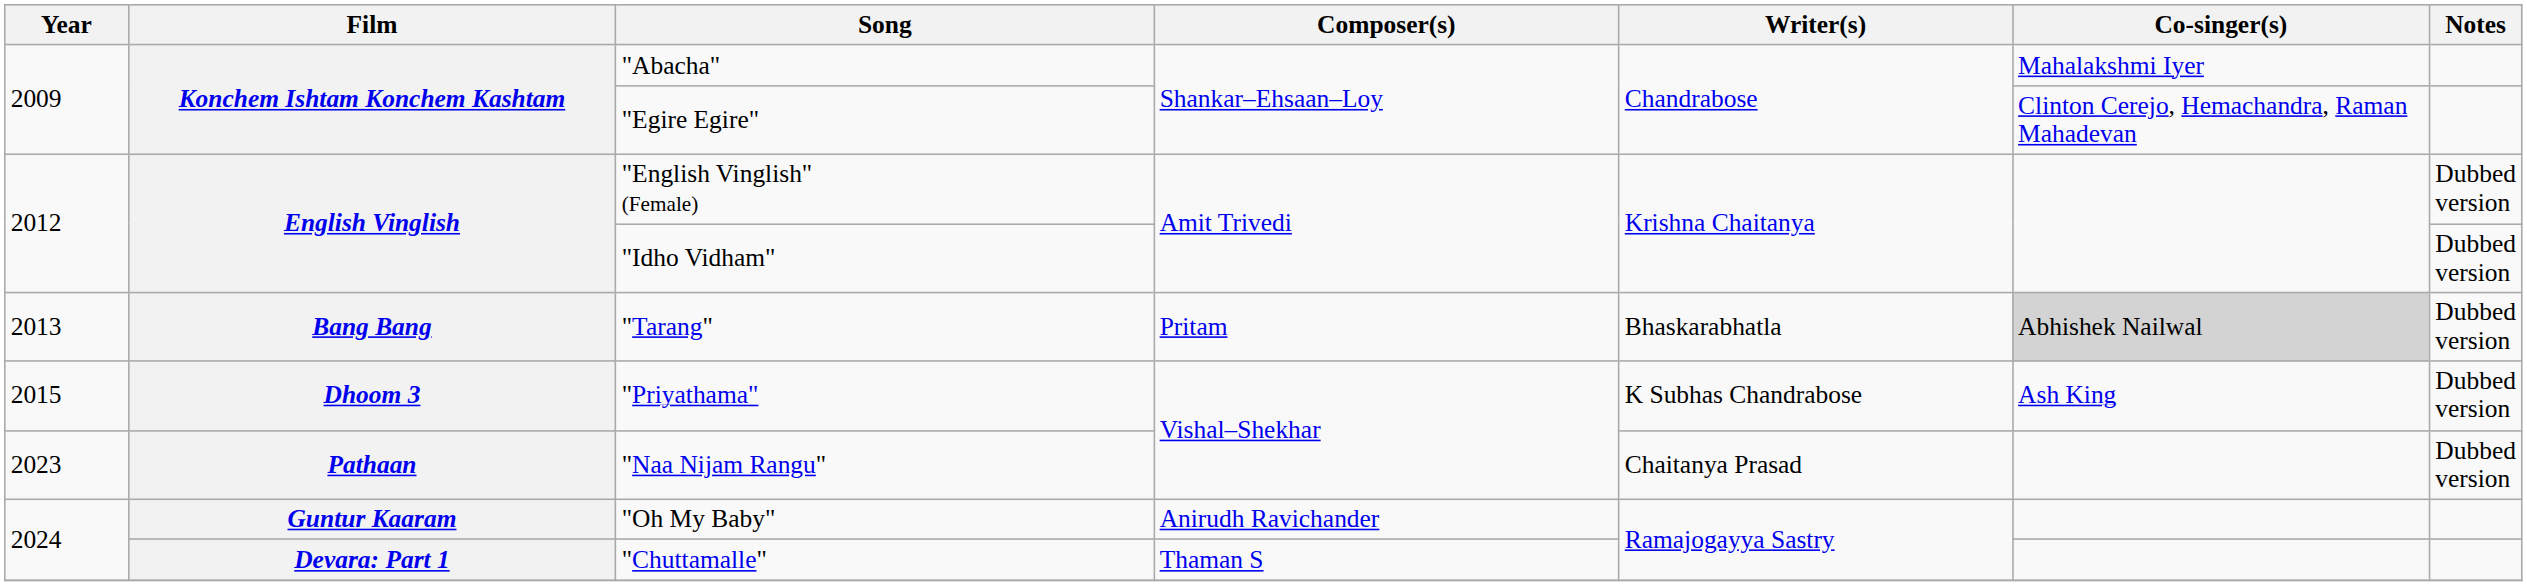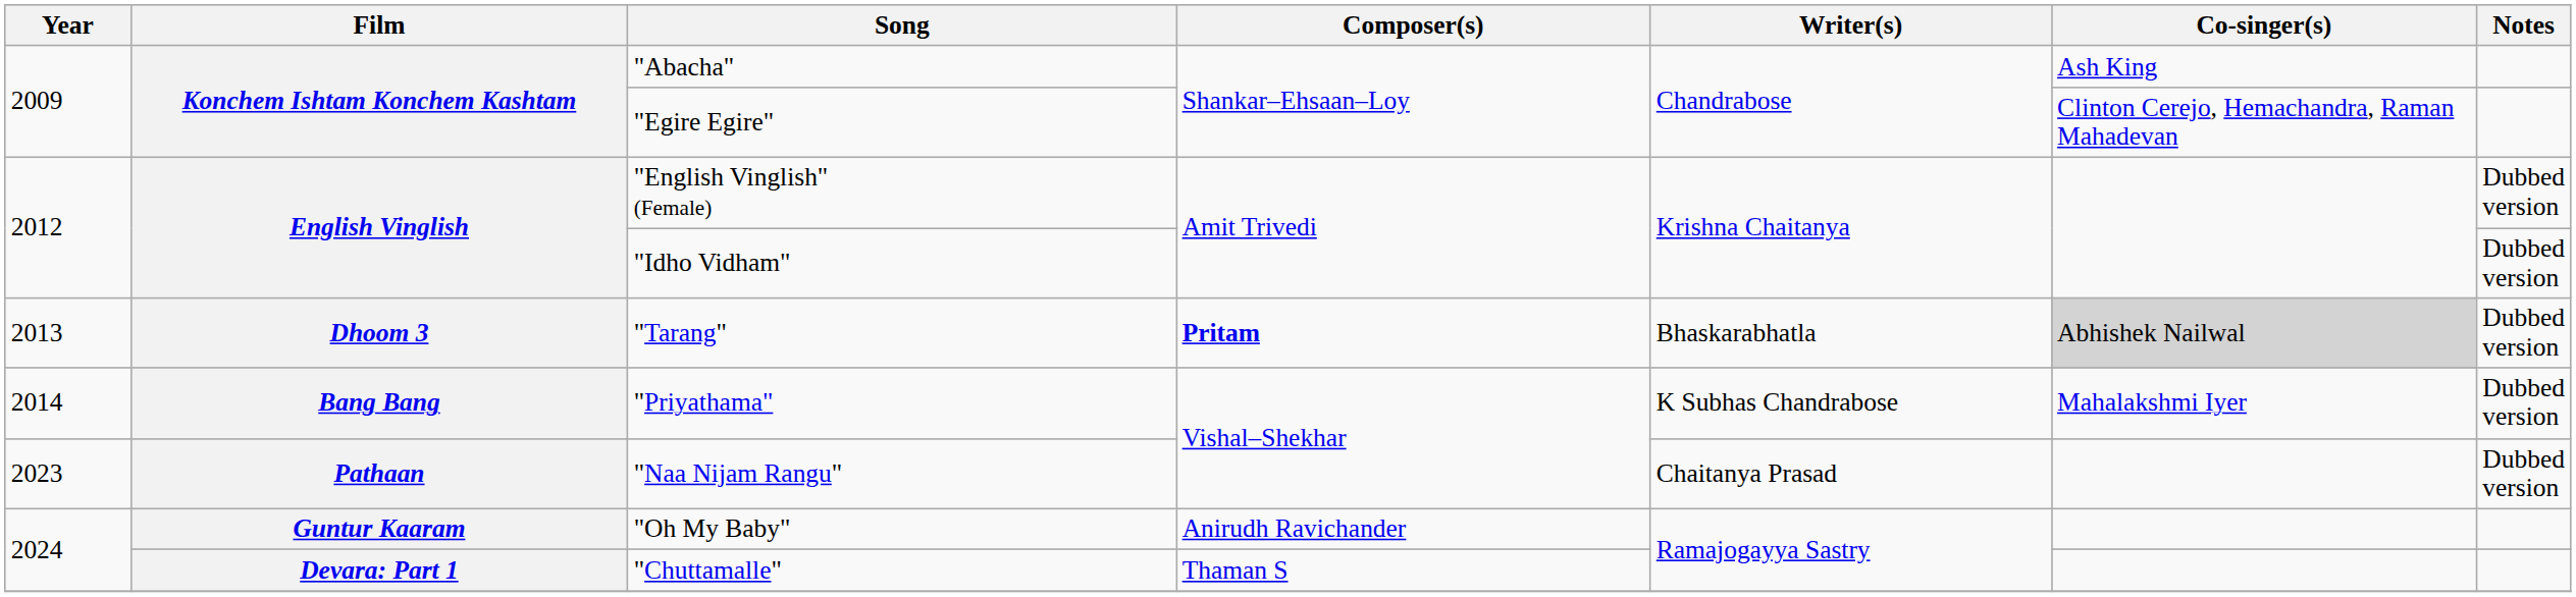 <table class="wikitable plainrowheaders" width="100%" textcolor:#000;">
 <tr>
 <th scope="col" width="5%"><strong>Year</strong></th>
 <th scope="col" width="20%"><strong>Film</strong></th>
 <th scope="col" width="22%"><strong>Song</strong></th>
 <th scope="col" width="19%"><strong>Composer(s)</strong></th>
 <th scope="col" width="16%"><strong>Writer(s)</strong></th>
 <th scope="col" width="17%"><strong>Co-singer(s)</strong></th>
 <th>Notes</th>
 </tr>
 <tr>
 <td rowspan="2">2009</td>
 <th rowspan="2"><em><a href='#'>Konchem Ishtam Konchem Kashtam</a></em></th>
 <td>"Abacha"</td>
 <td rowspan="2"><a href='#'>Shankar–Ehsaan–Loy</a></td>
 <td rowspan="2"><a href='#'>Chandrabose</a></td>
-<td><a href='#'>Mahalakshmi Iyer</a></td>
+<td><a href='#'>Ash King</a></td>
 <td></td>
 </tr>
 <tr>
 <td>"Egire Egire"</td>
 <td><a href='#'>Clinton Cerejo</a>, <a href='#'>Hemachandra</a>, <a href='#'>Raman Mahadevan</a></td>
 <td></td>
 </tr>
 <tr>
 <td rowspan="2">2012</td>
 <th rowspan="2"><em><a href='#'>English Vinglish</a></em></th>
 <td>"English Vinglish"<br><small>(Female)</small></td>
 <td rowspan="2"><a href='#'>Amit Trivedi</a></td>
 <td rowspan="2"><a href='#'>Krishna Chaitanya</a></td>
 <td rowspan="2"></td>
 <td>Dubbed version</td>
 </tr>
 <tr>
 <td>"Idho Vidham"</td>
 <td>Dubbed version</td>
 </tr>
 <tr>
 <td>2013</td>
-<th><em><a href='#'>Bang Bang</a></em></th>
+<th><em><a href='#'>Dhoom 3</a></em></th>
 <td>"<a href='#'>Tarang</a>"</td>
-<td><a href='#'>Pritam</a></td>
+<td><strong><a href='#'>Pritam</a></strong></td>
 <td>Bhaskarabhatla</td>
 <td style="background: lightgrey;">Abhishek Nailwal</td>
 <td>Dubbed version</td>
 </tr>
 <tr>
-<td>2015</td>
-<th><em><a href='#'>Dhoom 3</a></em></th>
+<td>2014</td>
+<th><em><a href='#'>Bang Bang</a></em></th>
 <td>"<a href='#'>Priyathama"</a></td>
 <td rowspan="2"><a href='#'>Vishal–Shekhar</a></td>
 <td>K Subhas Chandrabose</td>
-<td><a href='#'>Ash King</a></td>
+<td><a href='#'>Mahalakshmi Iyer</a></td>
 <td>Dubbed version</td>
 </tr>
 <tr>
 <td>2023</td>
 <th><a href='#'><em>Pathaan</em></a></th>
 <td>"<a href='#'>Naa Nijam Rangu</a>"</td>
 <td>Chaitanya Prasad</td>
 <td></td>
 <td>Dubbed version</td>
 </tr>
 <tr>
 <td rowspan="2">2024</td>
 <th><em><a href='#'>Guntur Kaaram</a></em></th>
 <td>"Oh My Baby"</td>
 <td><a href='#'>Anirudh Ravichander</a></td>
 <td rowspan="2"><a href='#'>Ramajogayya Sastry</a></td>
 <td></td>
 <td></td>
 </tr>
 <tr>
 <th><em><a href='#'>Devara: Part 1</a></em></th>
 <td>"<a href='#'>Chuttamalle</a>"</td>
 <td><a href='#'>Thaman S</a></td>
 <td></td>
 <td></td>
 </tr>
 <tr>
 </tr>
 </table>
